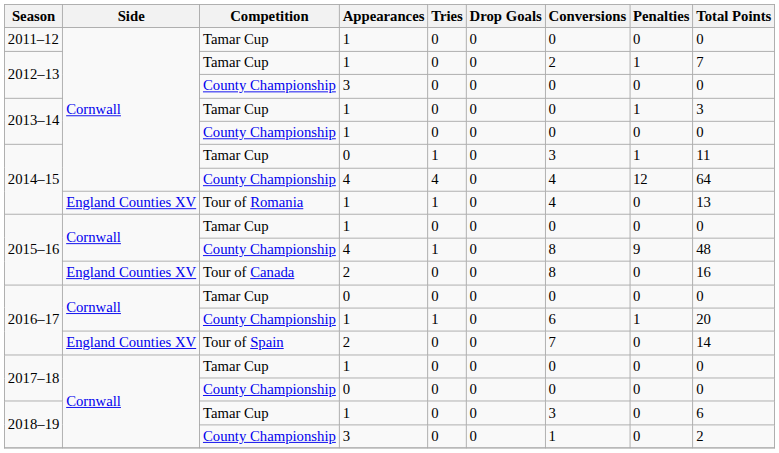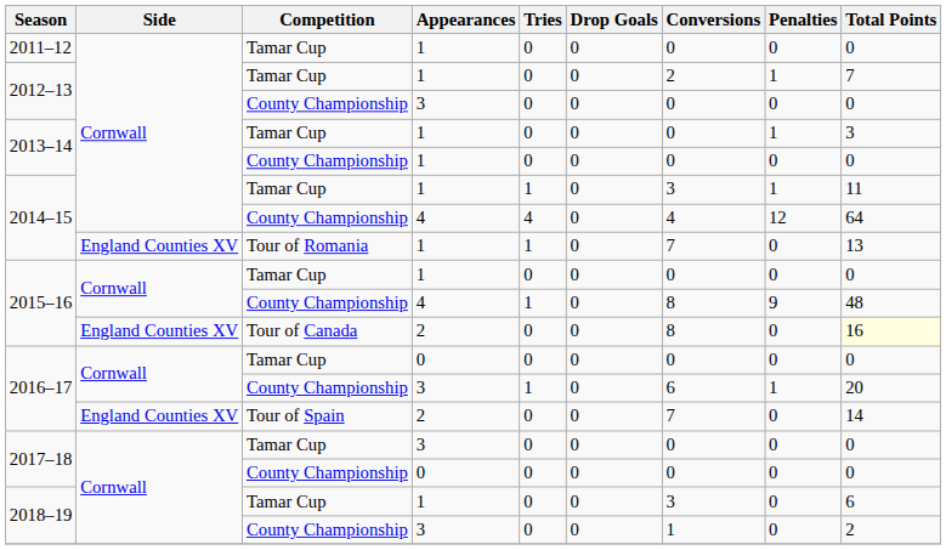 <table class="wikitable sortable">
 <tr>
 <th>Season</th>
 <th>Side</th>
 <th>Competition</th>
 <th>Appearances</th>
 <th>Tries</th>
 <th>Drop Goals</th>
 <th>Conversions</th>
 <th>Penalties</th>
 <th>Total Points</th>
 </tr>
 <tr>
 <td>2011–12</td>
 <td rowspan=7 align=left><a href='#'>Cornwall</a></td>
 <td>Tamar Cup</td>
 <td>1</td>
 <td>0</td>
 <td>0</td>
 <td>0</td>
 <td>0</td>
 <td>0</td>
 </tr>
 <tr>
 <td rowspan=2 align=left>2012–13</td>
 <td>Tamar Cup</td>
 <td>1</td>
 <td>0</td>
 <td>0</td>
 <td>2</td>
 <td>1</td>
 <td>7</td>
 </tr>
 <tr>
 <td><a href='#'>County Championship</a></td>
 <td>3</td>
 <td>0</td>
 <td>0</td>
 <td>0</td>
 <td>0</td>
 <td>0</td>
 </tr>
 <tr>
 <td rowspan=2 align=left>2013–14</td>
 <td>Tamar Cup</td>
 <td>1</td>
 <td>0</td>
 <td>0</td>
 <td>0</td>
 <td>1</td>
 <td>3</td>
 </tr>
 <tr>
 <td><a href='#'>County Championship</a></td>
 <td>1</td>
 <td>0</td>
 <td>0</td>
 <td>0</td>
 <td>0</td>
 <td>0</td>
 </tr>
 <tr>
 <td rowspan=3 align=left>2014–15</td>
 <td>Tamar Cup</td>
-<td>0</td>
+<td>1</td>
 <td>1</td>
 <td>0</td>
 <td>3</td>
 <td>1</td>
 <td>11</td>
 </tr>
 <tr>
 <td><a href='#'>County Championship</a></td>
 <td>4</td>
 <td>4</td>
 <td>0</td>
 <td>4</td>
 <td>12</td>
 <td>64</td>
 </tr>
 <tr>
 <td><a href='#'>England Counties XV</a></td>
 <td>Tour of <a href='#'>Romania</a></td>
 <td>1</td>
 <td>1</td>
 <td>0</td>
-<td>4</td>
+<td>7</td>
 <td>0</td>
 <td>13</td>
 </tr>
 <tr>
 <td rowspan=3 align=left>2015–16</td>
 <td rowspan=2 align=left><a href='#'>Cornwall</a></td>
 <td>Tamar Cup</td>
 <td>1</td>
 <td>0</td>
 <td>0</td>
 <td>0</td>
 <td>0</td>
 <td>0</td>
 </tr>
 <tr>
 <td><a href='#'>County Championship</a></td>
 <td>4</td>
 <td>1</td>
 <td>0</td>
 <td>8</td>
 <td>9</td>
 <td>48</td>
 </tr>
 <tr>
 <td><a href='#'>England Counties XV</a></td>
 <td>Tour of <a href='#'>Canada</a></td>
 <td>2</td>
 <td>0</td>
 <td>0</td>
 <td>8</td>
 <td>0</td>
-<td>16</td>
+<td style="background: lightyellow;">16</td>
 </tr>
 <tr>
 <td rowspan=3 align=left>2016–17</td>
 <td rowspan=2 align=left><a href='#'>Cornwall</a></td>
 <td>Tamar Cup</td>
 <td>0</td>
 <td>0</td>
 <td>0</td>
 <td>0</td>
 <td>0</td>
 <td>0</td>
 </tr>
 <tr>
 <td><a href='#'>County Championship</a></td>
-<td>1</td>
+<td>3</td>
 <td>1</td>
 <td>0</td>
 <td>6</td>
 <td>1</td>
 <td>20</td>
 </tr>
 <tr>
 <td><a href='#'>England Counties XV</a></td>
 <td>Tour of <a href='#'>Spain</a></td>
 <td>2</td>
 <td>0</td>
 <td>0</td>
 <td>7</td>
 <td>0</td>
 <td>14</td>
 </tr>
 <tr>
 <td rowspan=2 align=left>2017–18</td>
 <td rowspan=4 align=left><a href='#'>Cornwall</a></td>
 <td>Tamar Cup</td>
-<td>1</td>
+<td>3</td>
 <td>0</td>
 <td>0</td>
 <td>0</td>
 <td>0</td>
 <td>0</td>
 </tr>
 <tr>
 <td><a href='#'>County Championship</a></td>
 <td>0</td>
 <td>0</td>
 <td>0</td>
 <td>0</td>
 <td>0</td>
 <td>0</td>
 </tr>
 <tr>
 <td rowspan=2 align=left>2018–19</td>
 <td>Tamar Cup</td>
 <td>1</td>
 <td>0</td>
 <td>0</td>
 <td>3</td>
 <td>0</td>
 <td>6</td>
 </tr>
 <tr>
 <td><a href='#'>County Championship</a></td>
 <td>3</td>
 <td>0</td>
 <td>0</td>
 <td>1</td>
 <td>0</td>
 <td>2</td>
 </tr>
 <tr>
 </tr>
 </table>
